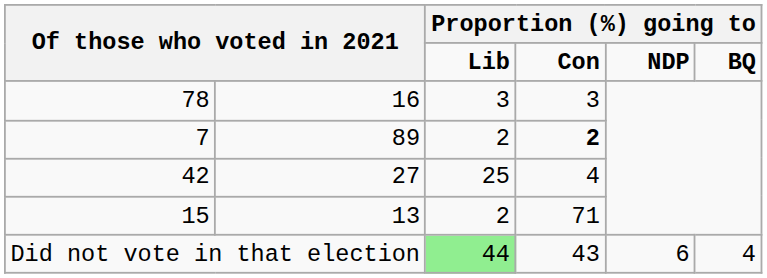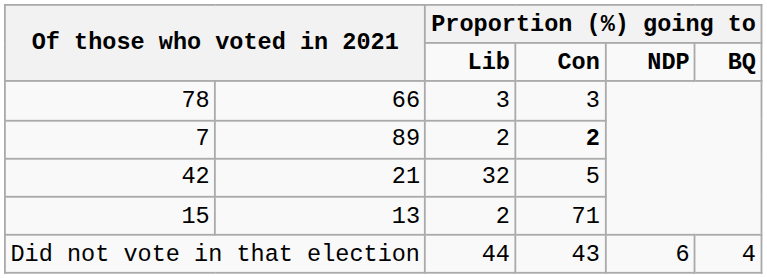 <table class="wikitable" style="text-align:right;">
 <tr>
 <th rowspan="2" colspan="2">Of those who voted in 2021</th>
 <th colspan="4">Proportion (%) going to</th>
 </tr>
 <tr>
 <td><strong>Lib</strong></td>
 <td><strong>Con</strong></td>
 <td><strong>NDP</strong></td>
 <td><strong>BQ</strong></td>
 </tr>
 <tr>
 <td>78</td>
-<td>16</td>
+<td>66</td>
 <td>3</td>
 <td>3</td>
 </tr>
 <tr>
 <td>7</td>
 <td>89</td>
 <td>2</td>
 <td><strong>2</strong></td>
 </tr>
 <tr>
 <td>42</td>
-<td>27</td>
-<td>25</td>
-<td>4</td>
+<td>21</td>
+<td>32</td>
+<td>5</td>
 </tr>
 <tr>
 <td>15</td>
 <td>13</td>
 <td>2</td>
 <td>71</td>
 </tr>
 <tr>
 <td colspan="2" style="text-align:left;">Did not vote in that election</td>
-<td style="background: lightgreen;">44</td>
+<td>44</td>
 <td>43</td>
 <td>6</td>
 <td>4</td>
 </tr>
 </table>
